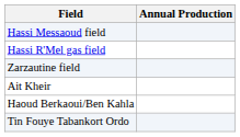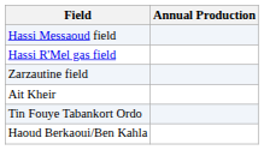 <table class="wikitable">
 <tr>
 <th>Field</th>
 <th>Annual Production</th>
 </tr>
 <tr style="background:#f1f5fa; text-align:right;">
 <td style="text-align:left;"><a href='#'>Hassi Messaoud</a> field</td>
 <td></td>
 </tr>
 <tr style="background:#fff; text-align:right;">
 <td style="text-align:left;"><a href='#'>Hassi R'Mel gas field</a></td>
 <td></td>
 </tr>
 <tr style="background:#f1f5fa; text-align:right;">
 <td style="text-align:left;">Zarzautine field</td>
 <td></td>
 </tr>
 <tr style="background:#fff; text-align:right;">
 <td style="text-align:left;">Ait Kheir</td>
 <td></td>
 </tr>
+<tr style="background:#f1f5fa; text-align:right;">
+<td style="text-align:left;">Tin Fouye Tabankort Ordo</td>
+<td></td>
+</tr>
 <tr style="background:#fff; text-align:right;">
 <td style="text-align:left;">Haoud Berkaoui/Ben Kahla</td>
 <td></td>
 </tr>
-<tr style="background:#f1f5fa; text-align:right;">
-<td style="text-align:left;">Tin Fouye Tabankort Ordo</td>
-<td></td>
-</tr>
 </table>
